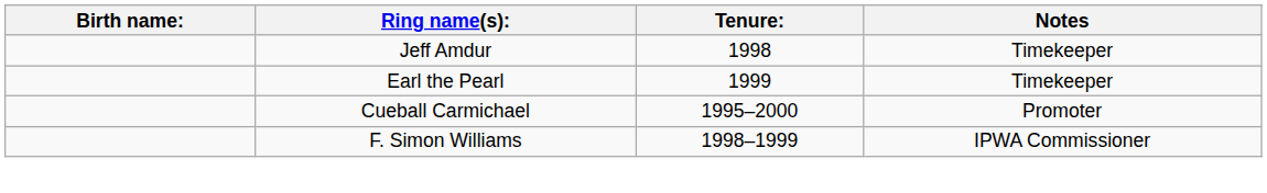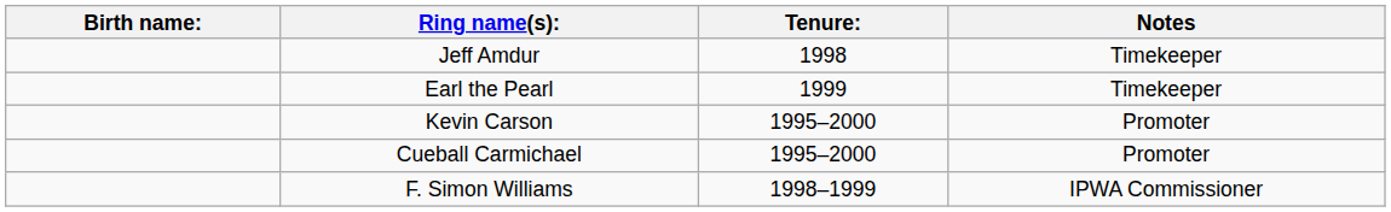 <table class="sortable wikitable" style="font-size:85%; text-align:center; width:70%;">
 <tr>
 <th>Birth name:</th>
 <th><a href='#'>Ring name</a>(s):</th>
 <th>Tenure:</th>
 <th>Notes</th>
 </tr>
 <tr>
 <td></td>
 <td>Jeff Amdur</td>
 <td sort>1998</td>
 <td>Timekeeper</td>
 </tr>
 <tr>
 <td></td>
 <td>Earl the Pearl</td>
 <td sort>1999</td>
 <td>Timekeeper</td>
 </tr>
 <tr>
 <td></td>
+<td>Kevin Carson</td>
+<td sort>1995–2000</td>
+<td>Promoter</td>
+</tr>
+<tr>
+<td></td>
 <td>Cueball Carmichael</td>
 <td sort>1995–2000</td>
 <td>Promoter</td>
 </tr>
 <tr>
 <td></td>
 <td>F. Simon Williams</td>
 <td sort>1998–1999</td>
 <td>IPWA Commissioner</td>
 </tr>
 </table>
